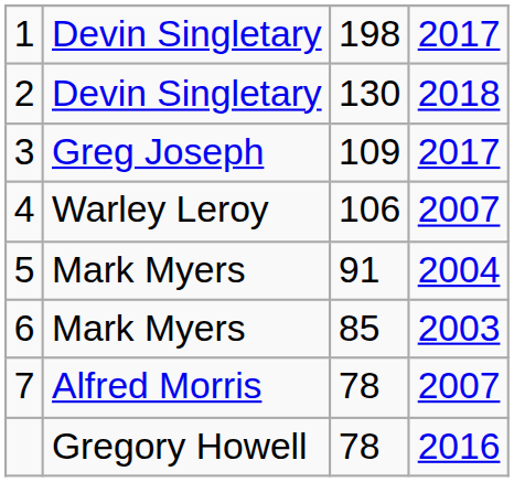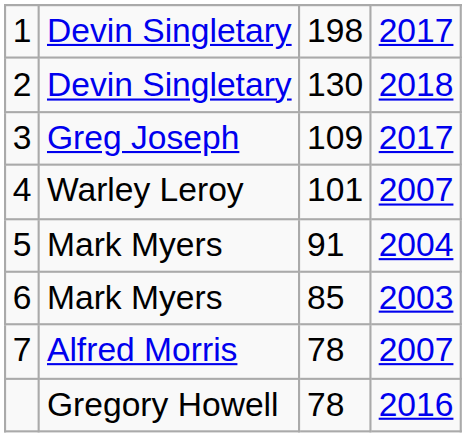 <table class="wikitable">
 <tr>
 </tr>
 <tr>
 <td>1</td>
 <td><a href='#'>Devin Singletary</a></td>
 <td><abbr>198</abbr></td>
 <td><a href='#'>2017</a></td>
 </tr>
 <tr>
 <td>2</td>
 <td><a href='#'>Devin Singletary</a></td>
 <td><abbr>130</abbr></td>
 <td><a href='#'>2018</a></td>
 </tr>
 <tr>
 <td>3</td>
 <td><a href='#'>Greg Joseph</a></td>
 <td><abbr>109</abbr></td>
 <td><a href='#'>2017</a></td>
 </tr>
 <tr>
 <td>4</td>
 <td>Warley Leroy</td>
-<td><abbr>106</abbr></td>
+<td><abbr>101</abbr></td>
 <td><a href='#'>2007</a></td>
 </tr>
 <tr>
 <td>5</td>
 <td>Mark Myers</td>
 <td><abbr>91</abbr></td>
 <td><a href='#'>2004</a></td>
 </tr>
 <tr>
 <td>6</td>
 <td>Mark Myers</td>
 <td><abbr>85</abbr></td>
 <td><a href='#'>2003</a></td>
 </tr>
 <tr>
 <td>7</td>
 <td><a href='#'>Alfred Morris</a></td>
 <td><abbr>78</abbr></td>
 <td><a href='#'>2007</a></td>
 </tr>
 <tr>
 <td></td>
 <td>Gregory Howell</td>
 <td><abbr>78</abbr></td>
 <td><a href='#'>2016</a></td>
 </tr>
 </table>
